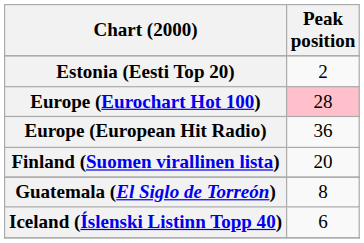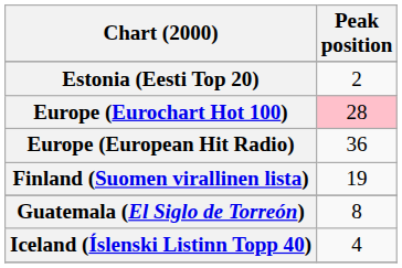 <table class="wikitable sortable plainrowheaders" style="text-align:center">
 <tr>
 <th>Chart (2000)</th>
 <th>Peak<br>position</th>
 </tr>
 <tr>
 </tr>
 <tr>
 </tr>
 <tr>
 </tr>
 <tr>
 <th scope="row">Estonia (Eesti Top 20)</th>
 <td align="center">2</td>
 </tr>
 <tr>
 <th scope="row">Europe (<a href='#'>Eurochart Hot 100</a>)</th>
 <td style="background: pink;">28</td>
 </tr>
 <tr>
 <th scope="row">Europe (European Hit Radio)</th>
 <td>36</td>
 </tr>
 <tr>
 <th scope="row">Finland (<a href='#'>Suomen virallinen lista</a>)</th>
-<td align="center">20</td>
+<td align="center">19</td>
 </tr>
 <tr>
 </tr>
 <tr>
 <th scope="row">Guatemala (<em><a href='#'>El Siglo de Torreón</a></em>)</th>
 <td>8</td>
 </tr>
 <tr>
 <th scope="row">Iceland (<a href='#'>Íslenski Listinn Topp 40</a>)</th>
-<td>6</td>
+<td>4</td>
 </tr>
 <tr>
 </tr>
 <tr>
 </tr>
 <tr>
 </tr>
 <tr>
 </tr>
 <tr>
 </tr>
 <tr>
 </tr>
 <tr>
 </tr>
 <tr>
 </tr>
 <tr>
 </tr>
 </table>
